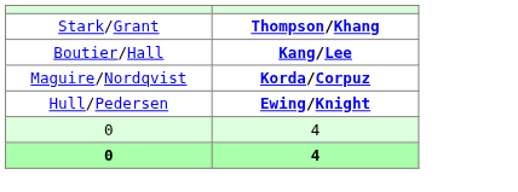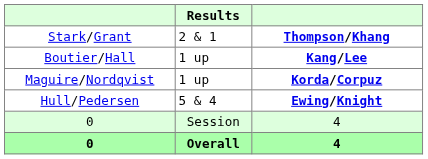 <table border="1" cellpadding="3" style="border-collapse:collapse; text-align:center;">
 <tr style="background:#dfd;">
 <th style="width:13em;"></th>
+<th style="width:5.5em;">Results</th>
 <th style="width:13em;"></th>
 </tr>
 <tr>
 <td><a href='#'>Stark</a>/<a href='#'>Grant</a></td>
+<td align=left> 2 & 1</td>
 <td><strong><a href='#'>Thompson</a>/<a href='#'>Khang</a></strong></td>
 </tr>
 <tr>
 <td><a href='#'>Boutier</a>/<a href='#'>Hall</a></td>
+<td align=left> 1 up</td>
 <td><strong><a href='#'>Kang</a>/<a href='#'>Lee</a></strong></td>
 </tr>
 <tr>
 <td><a href='#'>Maguire</a>/<a href='#'>Nordqvist</a></td>
+<td align=left> 1 up</td>
 <td><strong><a href='#'>Korda</a>/<a href='#'>Corpuz</a></strong></td>
 </tr>
 <tr>
 <td><a href='#'>Hull</a>/<a href='#'>Pedersen</a></td>
+<td align=left> 5 & 4</td>
 <td><strong><a href='#'>Ewing</a>/<a href='#'>Knight</a></strong></td>
 </tr>
 <tr style="background:#dfd;">
 <td>0</td>
+<td>Session</td>
 <td>4</td>
 </tr>
 <tr style="background:#afa;">
 <th>0</th>
+<th>Overall</th>
 <th>4</th>
 </tr>
 </table>
